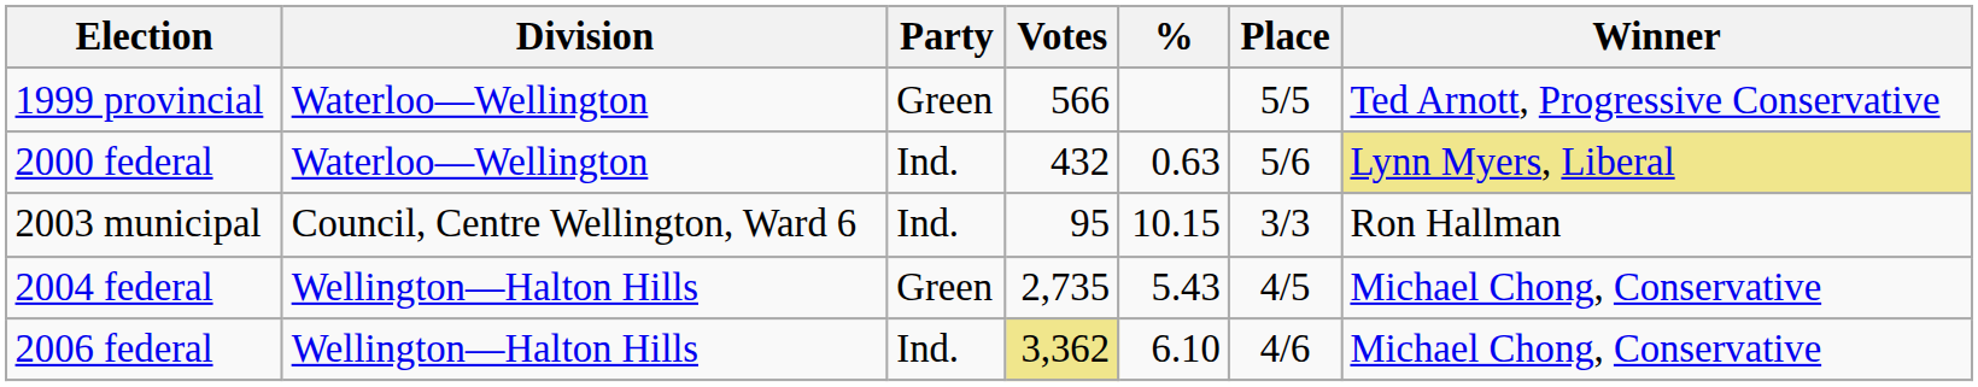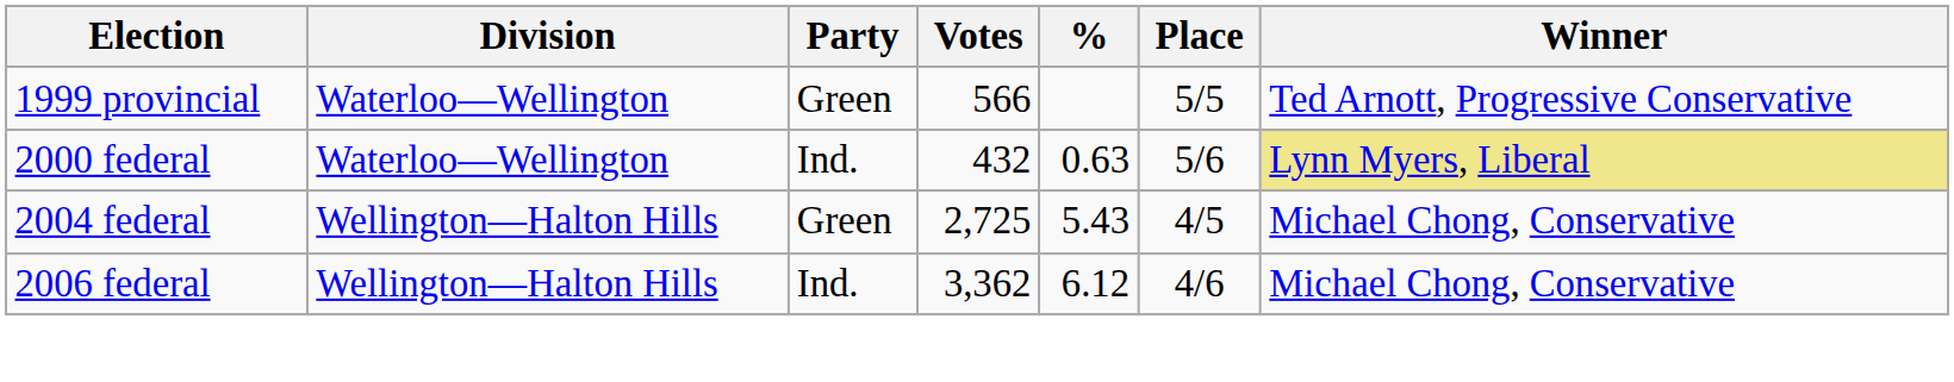 <table class="wikitable" width="800">
 <tr>
 <th align="left">Election</th>
 <th align="left">Division</th>
 <th align="left">Party</th>
 <th align="right">Votes</th>
 <th align="right">%</th>
 <th align="center">Place</th>
 <th align="center">Winner</th>
 </tr>
 <tr>
 <td align="left"><a href='#'>1999 provincial</a></td>
 <td align="left"><a href='#'>Waterloo—Wellington</a></td>
 <td align="left">Green</td>
 <td align="right">566</td>
 <td align="right"></td>
 <td align="center">5/5</td>
 <td align="left"><a href='#'>Ted Arnott</a>, <a href='#'>Progressive Conservative</a></td>
 </tr>
 <tr>
 <td align="left"><a href='#'>2000 federal</a></td>
 <td align="left"><a href='#'>Waterloo—Wellington</a></td>
 <td align="left">Ind.</td>
 <td align="right">432</td>
 <td align="right">0.63</td>
 <td align="center">5/6</td>
 <td align="left" style="background: khaki;"><a href='#'>Lynn Myers</a>, <a href='#'>Liberal</a></td>
 </tr>
 <tr>
-<td align="left">2003 municipal</td>
-<td align="left">Council, Centre Wellington, Ward 6</td>
-<td align="left">Ind.</td>
-<td align="right">95</td>
-<td align="right">10.15</td>
-<td align="center">3/3</td>
-<td align="left">Ron Hallman</td>
-</tr>
-<tr>
 <td align="left"><a href='#'>2004 federal</a></td>
 <td align="left"><a href='#'>Wellington—Halton Hills</a></td>
 <td align="left">Green</td>
-<td align="right">2,735</td>
+<td align="right">2,725</td>
 <td align="right">5.43</td>
 <td align="center">4/5</td>
 <td align="left"><a href='#'>Michael Chong</a>, <a href='#'>Conservative</a></td>
 </tr>
 <tr>
 <td align="left"><a href='#'>2006 federal</a></td>
 <td align="left"><a href='#'>Wellington—Halton Hills</a></td>
 <td align="left">Ind.</td>
-<td align="right" style="background: khaki;">3,362</td>
-<td align="right">6.10</td>
+<td align="right">3,362</td>
+<td align="right">6.12</td>
 <td align="center">4/6</td>
 <td align="left"><a href='#'>Michael Chong</a>, <a href='#'>Conservative</a></td>
 </tr>
 </table>
